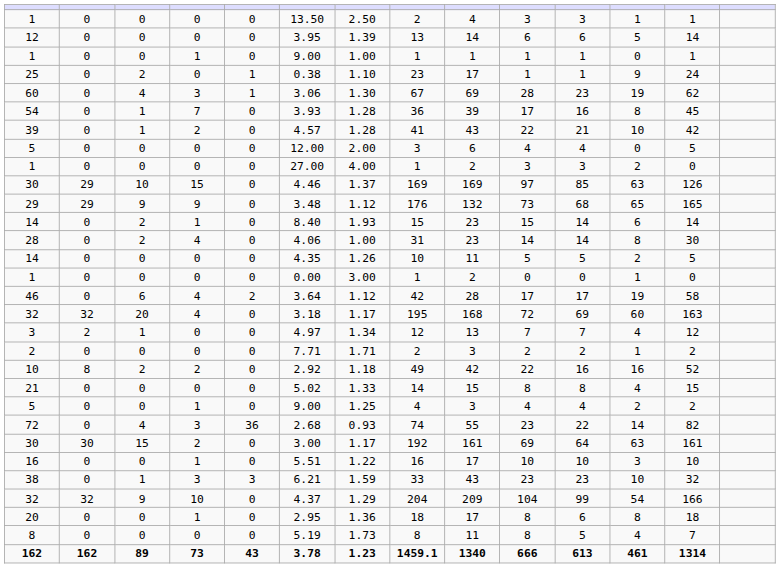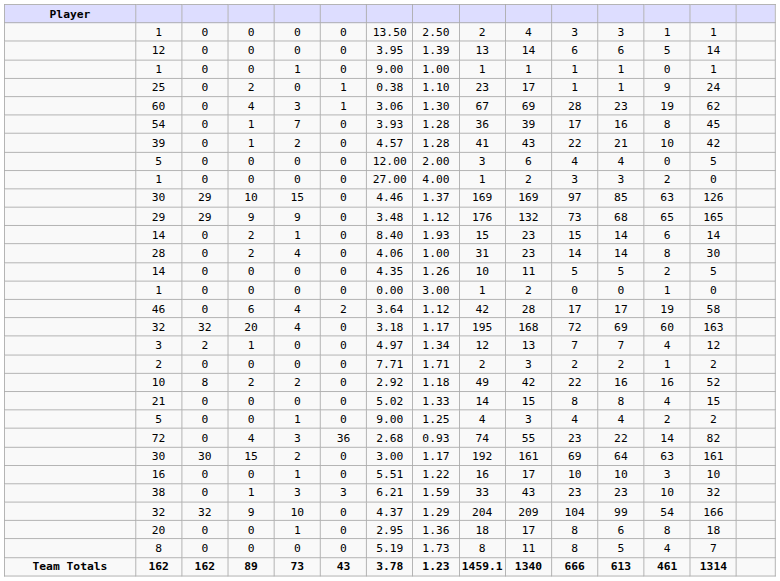 <table class="wikitable sortable">
 <tr>
+<th style="background:#ddf; width:17%;">Player</th>
 <th style="background:#ddf; width:6%;"></th>
 <th style="background:#ddf; width:6%;"></th>
 <th style="background:#ddf; width:6%;"></th>
 <th style="background:#ddf; width:6%;"></th>
 <th style="background:#ddf; width:6%;"></th>
 <th style="background:#ddf; width:6%;"></th>
 <th style="background:#ddf; width:6%;"></th>
 <th style="background:#ddf; width:6%;"></th>
 <th style="background:#ddf; width:6%;"></th>
 <th style="background:#ddf; width:6%;"></th>
 <th style="background:#ddf; width:6%;"></th>
 <th style="background:#ddf; width:6%;"></th>
 <th style="background:#ddf; width:6%;"></th>
 <th style="background:#ddf; width:6%;"></th>
 </tr>
 <tr style="text-align:center;">
+<td></td>
 <td>1</td>
 <td>0</td>
 <td>0</td>
 <td>0</td>
 <td>0</td>
 <td>13.50</td>
 <td>2.50</td>
 <td>2</td>
 <td>4</td>
 <td>3</td>
 <td>3</td>
 <td>1</td>
 <td>1</td>
 <td></td>
 </tr>
 <tr style="text-align:center;">
+<td></td>
 <td>12</td>
 <td>0</td>
 <td>0</td>
 <td>0</td>
 <td>0</td>
 <td>3.95</td>
 <td>1.39</td>
 <td>13</td>
 <td>14</td>
 <td>6</td>
 <td>6</td>
 <td>5</td>
 <td>14</td>
 <td></td>
 </tr>
 <tr style="text-align:center;">
+<td></td>
 <td>1</td>
 <td>0</td>
 <td>0</td>
 <td>1</td>
 <td>0</td>
 <td>9.00</td>
 <td>1.00</td>
 <td>1</td>
 <td>1</td>
 <td>1</td>
 <td>1</td>
 <td>0</td>
 <td>1</td>
 <td></td>
 </tr>
 <tr style="text-align:center;">
+<td></td>
 <td>25</td>
 <td>0</td>
 <td>2</td>
 <td>0</td>
 <td>1</td>
 <td>0.38</td>
 <td>1.10</td>
 <td>23</td>
 <td>17</td>
 <td>1</td>
 <td>1</td>
 <td>9</td>
 <td>24</td>
 <td></td>
 </tr>
 <tr style="text-align:center;">
+<td></td>
 <td>60</td>
 <td>0</td>
 <td>4</td>
 <td>3</td>
 <td>1</td>
 <td>3.06</td>
 <td>1.30</td>
 <td>67</td>
 <td>69</td>
 <td>28</td>
 <td>23</td>
 <td>19</td>
 <td>62</td>
 <td></td>
 </tr>
 <tr style="text-align:center;">
+<td></td>
 <td>54</td>
 <td>0</td>
 <td>1</td>
 <td>7</td>
 <td>0</td>
 <td>3.93</td>
 <td>1.28</td>
 <td>36</td>
 <td>39</td>
 <td>17</td>
 <td>16</td>
 <td>8</td>
 <td>45</td>
 <td></td>
 </tr>
 <tr style="text-align:center;">
+<td></td>
 <td>39</td>
 <td>0</td>
 <td>1</td>
 <td>2</td>
 <td>0</td>
 <td>4.57</td>
 <td>1.28</td>
 <td>41</td>
 <td>43</td>
 <td>22</td>
 <td>21</td>
 <td>10</td>
 <td>42</td>
 <td></td>
 </tr>
 <tr style="text-align:center;">
+<td></td>
 <td>5</td>
 <td>0</td>
 <td>0</td>
 <td>0</td>
 <td>0</td>
 <td>12.00</td>
 <td>2.00</td>
 <td>3</td>
 <td>6</td>
 <td>4</td>
 <td>4</td>
 <td>0</td>
 <td>5</td>
 <td></td>
 </tr>
 <tr style="text-align:center;">
+<td></td>
 <td>1</td>
 <td>0</td>
 <td>0</td>
 <td>0</td>
 <td>0</td>
 <td>27.00</td>
 <td>4.00</td>
 <td>1</td>
 <td>2</td>
 <td>3</td>
 <td>3</td>
 <td>2</td>
 <td>0</td>
 <td></td>
 </tr>
 <tr style="text-align:center;">
+<td></td>
 <td>30</td>
 <td>29</td>
 <td>10</td>
 <td>15</td>
 <td>0</td>
 <td>4.46</td>
 <td>1.37</td>
 <td>169</td>
 <td>169</td>
 <td>97</td>
 <td>85</td>
 <td>63</td>
 <td>126</td>
 <td></td>
 </tr>
 <tr style="text-align:center;">
+<td></td>
 <td>29</td>
 <td>29</td>
 <td>9</td>
 <td>9</td>
 <td>0</td>
 <td>3.48</td>
 <td>1.12</td>
 <td>176</td>
 <td>132</td>
 <td>73</td>
 <td>68</td>
 <td>65</td>
 <td>165</td>
 <td></td>
 </tr>
 <tr style="text-align:center;">
+<td></td>
 <td>14</td>
 <td>0</td>
 <td>2</td>
 <td>1</td>
 <td>0</td>
 <td>8.40</td>
 <td>1.93</td>
 <td>15</td>
 <td>23</td>
 <td>15</td>
 <td>14</td>
 <td>6</td>
 <td>14</td>
 <td></td>
 </tr>
 <tr style="text-align:center;">
+<td></td>
 <td>28</td>
 <td>0</td>
 <td>2</td>
 <td>4</td>
 <td>0</td>
 <td>4.06</td>
 <td>1.00</td>
 <td>31</td>
 <td>23</td>
 <td>14</td>
 <td>14</td>
 <td>8</td>
 <td>30</td>
 <td></td>
 </tr>
 <tr style="text-align:center;">
+<td></td>
 <td>14</td>
 <td>0</td>
 <td>0</td>
 <td>0</td>
 <td>0</td>
 <td>4.35</td>
 <td>1.26</td>
 <td>10</td>
 <td>11</td>
 <td>5</td>
 <td>5</td>
 <td>2</td>
 <td>5</td>
 <td></td>
 </tr>
 <tr style="text-align:center;">
+<td></td>
 <td>1</td>
 <td>0</td>
 <td>0</td>
 <td>0</td>
 <td>0</td>
 <td>0.00</td>
 <td>3.00</td>
 <td>1</td>
 <td>2</td>
 <td>0</td>
 <td>0</td>
 <td>1</td>
 <td>0</td>
 <td></td>
 </tr>
 <tr style="text-align:center;">
+<td></td>
 <td>46</td>
 <td>0</td>
 <td>6</td>
 <td>4</td>
 <td>2</td>
 <td>3.64</td>
 <td>1.12</td>
 <td>42</td>
 <td>28</td>
 <td>17</td>
 <td>17</td>
 <td>19</td>
 <td>58</td>
 <td></td>
 </tr>
 <tr style="text-align:center;">
+<td></td>
 <td>32</td>
 <td>32</td>
 <td>20</td>
 <td>4</td>
 <td>0</td>
 <td>3.18</td>
 <td>1.17</td>
 <td>195</td>
 <td>168</td>
 <td>72</td>
 <td>69</td>
 <td>60</td>
 <td>163</td>
 <td></td>
 </tr>
 <tr style="text-align:center;">
+<td></td>
 <td>3</td>
 <td>2</td>
 <td>1</td>
 <td>0</td>
 <td>0</td>
 <td>4.97</td>
 <td>1.34</td>
 <td>12</td>
 <td>13</td>
 <td>7</td>
 <td>7</td>
 <td>4</td>
 <td>12</td>
 <td></td>
 </tr>
 <tr style="text-align:center;">
+<td></td>
 <td>2</td>
 <td>0</td>
 <td>0</td>
 <td>0</td>
 <td>0</td>
 <td>7.71</td>
 <td>1.71</td>
 <td>2</td>
 <td>3</td>
 <td>2</td>
 <td>2</td>
 <td>1</td>
 <td>2</td>
 <td></td>
 </tr>
 <tr style="text-align:center;">
+<td></td>
 <td>10</td>
 <td>8</td>
 <td>2</td>
 <td>2</td>
 <td>0</td>
 <td>2.92</td>
 <td>1.18</td>
 <td>49</td>
 <td>42</td>
 <td>22</td>
 <td>16</td>
 <td>16</td>
 <td>52</td>
 <td></td>
 </tr>
 <tr style="text-align:center;">
+<td></td>
 <td>21</td>
 <td>0</td>
 <td>0</td>
 <td>0</td>
 <td>0</td>
 <td>5.02</td>
 <td>1.33</td>
 <td>14</td>
 <td>15</td>
 <td>8</td>
 <td>8</td>
 <td>4</td>
 <td>15</td>
 <td></td>
 </tr>
 <tr style="text-align:center;">
+<td></td>
 <td>5</td>
 <td>0</td>
 <td>0</td>
 <td>1</td>
 <td>0</td>
 <td>9.00</td>
 <td>1.25</td>
 <td>4</td>
 <td>3</td>
 <td>4</td>
 <td>4</td>
 <td>2</td>
 <td>2</td>
 <td></td>
 </tr>
 <tr style="text-align:center;">
+<td></td>
 <td>72</td>
 <td>0</td>
 <td>4</td>
 <td>3</td>
 <td>36</td>
 <td>2.68</td>
 <td>0.93</td>
 <td>74</td>
 <td>55</td>
 <td>23</td>
 <td>22</td>
 <td>14</td>
 <td>82</td>
 <td></td>
 </tr>
 <tr style="text-align:center;">
+<td></td>
 <td>30</td>
 <td>30</td>
 <td>15</td>
 <td>2</td>
 <td>0</td>
 <td>3.00</td>
 <td>1.17</td>
 <td>192</td>
 <td>161</td>
 <td>69</td>
 <td>64</td>
 <td>63</td>
 <td>161</td>
 <td></td>
 </tr>
 <tr style="text-align:center;">
+<td></td>
 <td>16</td>
 <td>0</td>
 <td>0</td>
 <td>1</td>
 <td>0</td>
 <td>5.51</td>
 <td>1.22</td>
 <td>16</td>
 <td>17</td>
 <td>10</td>
 <td>10</td>
 <td>3</td>
 <td>10</td>
 <td></td>
 </tr>
 <tr style="text-align:center;">
+<td></td>
 <td>38</td>
 <td>0</td>
 <td>1</td>
 <td>3</td>
 <td>3</td>
 <td>6.21</td>
 <td>1.59</td>
 <td>33</td>
 <td>43</td>
 <td>23</td>
 <td>23</td>
 <td>10</td>
 <td>32</td>
 <td></td>
 </tr>
 <tr style="text-align:center;">
+<td></td>
 <td>32</td>
 <td>32</td>
 <td>9</td>
 <td>10</td>
 <td>0</td>
 <td>4.37</td>
 <td>1.29</td>
 <td>204</td>
 <td>209</td>
 <td>104</td>
 <td>99</td>
 <td>54</td>
 <td>166</td>
 <td></td>
 </tr>
 <tr style="text-align:center;">
+<td></td>
 <td>20</td>
 <td>0</td>
 <td>0</td>
 <td>1</td>
 <td>0</td>
 <td>2.95</td>
 <td>1.36</td>
 <td>18</td>
 <td>17</td>
 <td>8</td>
 <td>6</td>
 <td>8</td>
 <td>18</td>
 <td></td>
 </tr>
 <tr style="text-align:center;">
+<td></td>
 <td>8</td>
 <td>0</td>
 <td>0</td>
 <td>0</td>
 <td>0</td>
 <td>5.19</td>
 <td>1.73</td>
 <td>8</td>
 <td>11</td>
 <td>8</td>
 <td>5</td>
 <td>4</td>
 <td>7</td>
 <td></td>
 </tr>
 <tr style="text-align:center;">
+<td><strong>Team Totals</strong></td>
 <td><strong>162</strong></td>
 <td><strong>162</strong></td>
 <td><strong>89</strong></td>
 <td><strong>73</strong></td>
 <td><strong>43</strong></td>
 <td><strong>3.78</strong></td>
 <td><strong>1.23</strong></td>
 <td><strong>1459.1</strong></td>
 <td><strong>1340</strong></td>
 <td><strong>666</strong></td>
 <td><strong>613</strong></td>
 <td><strong>461</strong></td>
 <td><strong>1314</strong></td>
 <td></td>
 </tr>
 </table>
